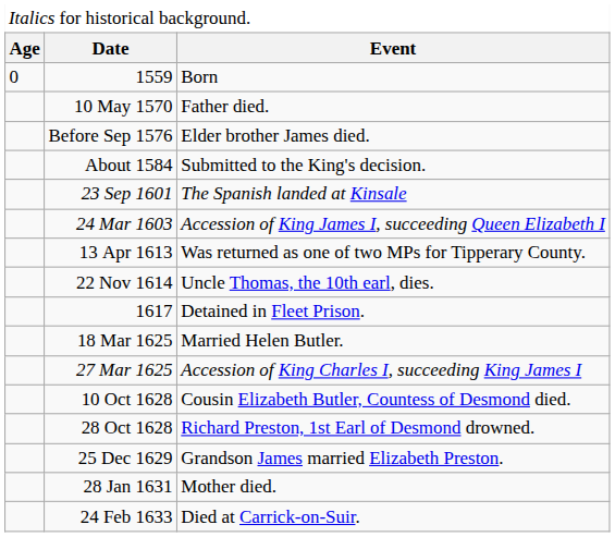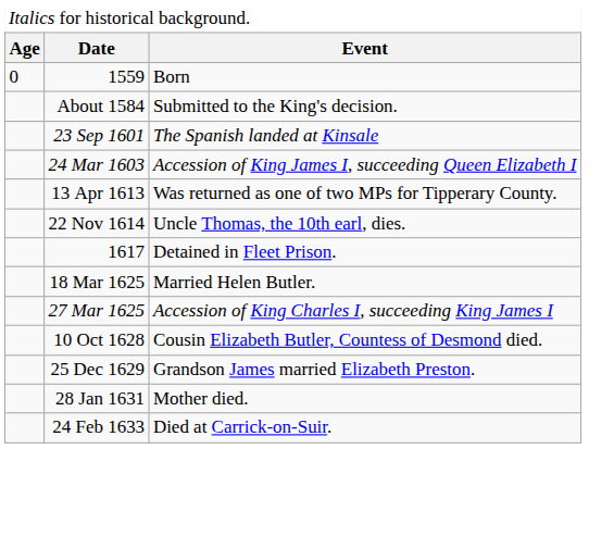 <table class="wikitable mw-collapsible mw-collapsed" style="border: none;">
 <tr>
 <td colspan=3 style="background: white; border: none;"><em>Italics</em> for historical background.</td>
 </tr>
 <tr>
 <th scope="col">Age</th>
 <th scope="col">Date</th>
 <th scope="col">Event</th>
 </tr>
 <tr>
 <td>0</td>
 <td align=right>1559</td>
 <td>Born</td>
-</tr>
-<tr>
-<td></td>
-<td align=right>10 May 1570</td>
-<td>Father died.</td>
-</tr>
-<tr>
-<td></td>
-<td align=right>Before Sep 1576</td>
-<td>Elder brother James died.</td>
 </tr>
 <tr>
 <td></td>
 <td align=right>About 1584</td>
 <td>Submitted to the King's decision.</td>
 </tr>
 <tr>
 <td></td>
 <td align=right><em>23 Sep 1601</em></td>
 <td><em>The Spanish landed at <a href='#'>Kinsale</a></em></td>
 </tr>
 <tr>
 <td></td>
 <td align=right><em>24 Mar 1603</em></td>
 <td><em>Accession of <a href='#'>King James I</a>, succeeding <a href='#'>Queen Elizabeth I</a></em></td>
 </tr>
 <tr>
 <td></td>
 <td align=right>13 Apr 1613</td>
 <td>Was returned as one of two MPs for Tipperary County.</td>
 </tr>
 <tr>
 <td></td>
 <td align=right>22 Nov 1614</td>
 <td>Uncle <a href='#'>Thomas, the 10th earl</a>, dies.</td>
 </tr>
 <tr>
 <td></td>
 <td align=right>1617</td>
 <td>Detained in <a href='#'>Fleet Prison</a>.</td>
 </tr>
 <tr>
 <td></td>
 <td align=right>18 Mar 1625</td>
 <td>Married Helen Butler.</td>
 </tr>
 <tr>
 <td></td>
 <td align=right><em>27 Mar 1625</em></td>
 <td><em>Accession of <a href='#'>King Charles I</a>, succeeding <a href='#'>King James I</a></em></td>
 </tr>
 <tr>
 <td></td>
 <td align=right>10 Oct 1628</td>
 <td>Cousin <a href='#'>Elizabeth Butler, Countess of Desmond</a> died.</td>
 </tr>
 <tr>
 <td></td>
-<td align=right>28 Oct 1628</td>
-<td><a href='#'>Richard Preston, 1st Earl of Desmond</a> drowned.</td>
-</tr>
-<tr>
-<td></td>
 <td align=right>25 Dec 1629</td>
 <td>Grandson <a href='#'>James</a> married <a href='#'>Elizabeth Preston</a>.</td>
 </tr>
 <tr>
 <td></td>
 <td align=right>28 Jan 1631</td>
 <td>Mother died.</td>
 </tr>
 <tr>
 <td></td>
 <td align=right>24 Feb 1633</td>
 <td>Died at <a href='#'>Carrick-on-Suir</a>.</td>
 </tr>
 </table>
